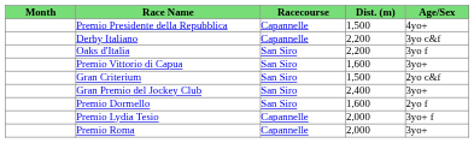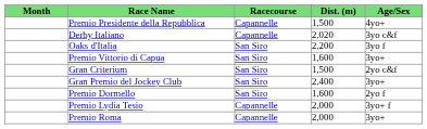 <table class = "sortable" | border="1" cellpadding="0" style="border-collapse: collapse; font-size:90%">
 <tr bgcolor="#77dd77" align="center">
 <th>Month</th>
 <th>Race Name</th>
 <th>Racecourse</th>
 <th>Dist. (m)</th>
 <th>Age/Sex</th>
 </tr>
 <tr>
 <td width=95px></td>
 <td width=250px><a href='#'>Premio Presidente della Repubblica</a></td>
 <td width=115px><a href='#'>Capannelle</a></td>
 <td width=80px>1,500</td>
 <td width=85px>4yo+</td>
 </tr>
 <tr>
 <td></td>
 <td><a href='#'>Derby Italiano</a></td>
 <td><a href='#'>Capannelle</a></td>
-<td>2,200</td>
+<td>2,020</td>
 <td>3yo c&f</td>
 </tr>
 <tr>
 <td></td>
 <td><a href='#'>Oaks d'Italia</a></td>
 <td><a href='#'>San Siro</a></td>
 <td>2,200</td>
 <td>3yo f</td>
 </tr>
 <tr>
 <td></td>
 <td><a href='#'>Premio Vittorio di Capua</a></td>
 <td><a href='#'>San Siro</a></td>
 <td>1,600</td>
 <td>3yo+</td>
 </tr>
 <tr>
 <td></td>
 <td><a href='#'>Gran Criterium</a></td>
 <td><a href='#'>San Siro</a></td>
 <td>1,500</td>
 <td>2yo c&f</td>
 </tr>
 <tr>
 <td></td>
 <td><a href='#'>Gran Premio del Jockey Club</a></td>
 <td><a href='#'>San Siro</a></td>
 <td>2,400</td>
 <td>3yo+</td>
 </tr>
 <tr>
 <td></td>
 <td><a href='#'>Premio Dormello</a></td>
 <td><a href='#'>San Siro</a></td>
 <td>1,600</td>
 <td>2yo f</td>
 </tr>
 <tr>
 <td></td>
 <td><a href='#'>Premio Lydia Tesio</a></td>
 <td><a href='#'>Capannelle</a></td>
 <td>2,000</td>
 <td>3yo+ f</td>
 </tr>
 <tr>
 <td></td>
 <td><a href='#'>Premio Roma</a></td>
 <td><a href='#'>Capannelle</a></td>
 <td>2,000</td>
 <td>3yo+</td>
 </tr>
 </table>
